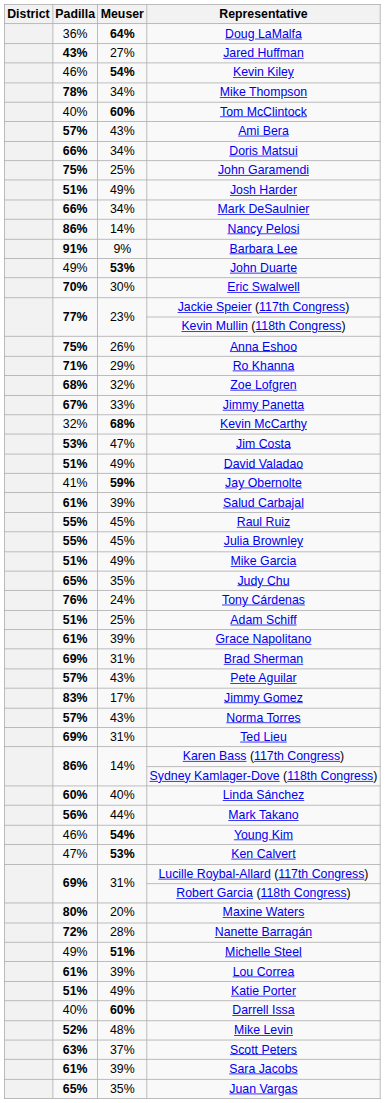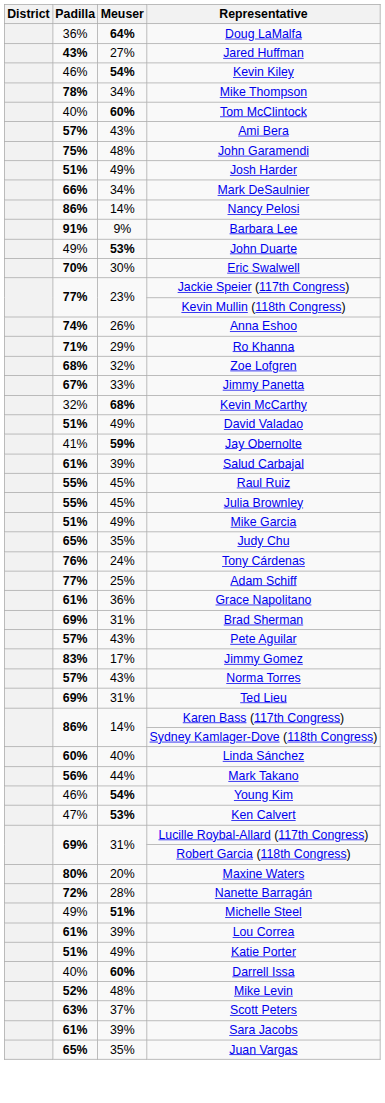 <table class="wikitable sortable">
 <tr>
 <th>District</th>
 <th>Padilla</th>
 <th>Meuser</th>
 <th>Representative</th>
 </tr>
 <tr align=center>
 <th></th>
 <td>36%</td>
 <td><strong>64%</strong></td>
 <td><a href='#'>Doug LaMalfa</a></td>
 </tr>
 <tr align=center>
 <th></th>
 <td><strong>43%</strong></td>
 <td>27%</td>
 <td><a href='#'>Jared Huffman</a></td>
 </tr>
 <tr align=center>
 <th></th>
 <td>46%</td>
 <td><strong>54%</strong></td>
 <td><a href='#'>Kevin Kiley</a></td>
 </tr>
 <tr align=center>
 <th></th>
 <td><strong>78%</strong></td>
 <td>34%</td>
 <td><a href='#'>Mike Thompson</a></td>
 </tr>
 <tr align=center>
 <th></th>
 <td>40%</td>
 <td><strong>60%</strong></td>
 <td><a href='#'>Tom McClintock</a></td>
 </tr>
 <tr align=center>
 <th></th>
 <td><strong>57%</strong></td>
 <td>43%</td>
 <td><a href='#'>Ami Bera</a></td>
 </tr>
 <tr align=center>
 <th></th>
-<td><strong>66%</strong></td>
-<td>34%</td>
-<td><a href='#'>Doris Matsui</a></td>
-</tr>
-<tr align=center>
-<th></th>
 <td><strong>75%</strong></td>
-<td>25%</td>
+<td>48%</td>
 <td><a href='#'>John Garamendi</a></td>
 </tr>
 <tr align=center>
 <th></th>
 <td><strong>51%</strong></td>
 <td>49%</td>
 <td><a href='#'>Josh Harder</a></td>
 </tr>
 <tr align=center>
 <th></th>
 <td><strong>66%</strong></td>
 <td>34%</td>
 <td><a href='#'>Mark DeSaulnier</a></td>
 </tr>
 <tr align=center>
 <th></th>
 <td><strong>86%</strong></td>
 <td>14%</td>
 <td><a href='#'>Nancy Pelosi</a></td>
 </tr>
 <tr align=center>
 <th></th>
 <td><strong>91%</strong></td>
 <td>9%</td>
 <td><a href='#'>Barbara Lee</a></td>
 </tr>
 <tr align=center>
 <th></th>
 <td>49%</td>
 <td><strong>53%</strong></td>
 <td><a href='#'>John Duarte</a></td>
 </tr>
 <tr align=center>
 <th></th>
 <td><strong>70%</strong></td>
 <td>30%</td>
 <td><a href='#'>Eric Swalwell</a></td>
 </tr>
 <tr align=center>
 <th rowspan=2 ></th>
 <td rowspan=2><strong>77%</strong></td>
 <td rowspan=2>23%</td>
 <td><a href='#'>Jackie Speier</a> (<a href='#'>117th Congress</a>)</td>
 </tr>
 <tr align=center>
 <td><a href='#'>Kevin Mullin</a> (<a href='#'>118th Congress</a>)</td>
 </tr>
 <tr align=center>
 <th></th>
-<td><strong>75%</strong></td>
+<td><strong>74%</strong></td>
 <td>26%</td>
 <td><a href='#'>Anna Eshoo</a></td>
 </tr>
 <tr align=center>
 <th></th>
 <td><strong>71%</strong></td>
 <td>29%</td>
 <td><a href='#'>Ro Khanna</a></td>
 </tr>
 <tr align=center>
 <th></th>
 <td><strong>68%</strong></td>
 <td>32%</td>
 <td><a href='#'>Zoe Lofgren</a></td>
 </tr>
 <tr align=center>
 <th></th>
 <td><strong>67%</strong></td>
 <td>33%</td>
 <td><a href='#'>Jimmy Panetta</a></td>
 </tr>
 <tr align=center>
 <th></th>
 <td>32%</td>
 <td><strong>68%</strong></td>
 <td><a href='#'>Kevin McCarthy</a></td>
-</tr>
-<tr align=center>
-<th></th>
-<td><strong>53%</strong></td>
-<td>47%</td>
-<td><a href='#'>Jim Costa</a></td>
 </tr>
 <tr align=center>
 <th></th>
 <td><strong>51%</strong></td>
 <td>49%</td>
 <td><a href='#'>David Valadao</a></td>
 </tr>
 <tr align=center>
 <th></th>
 <td>41%</td>
 <td><strong>59%</strong></td>
 <td><a href='#'>Jay Obernolte</a></td>
 </tr>
 <tr align=center>
 <th></th>
 <td><strong>61%</strong></td>
 <td>39%</td>
 <td><a href='#'>Salud Carbajal</a></td>
 </tr>
 <tr align=center>
 <th></th>
 <td><strong>55%</strong></td>
 <td>45%</td>
 <td><a href='#'>Raul Ruiz</a></td>
 </tr>
 <tr align=center>
 <th></th>
 <td><strong>55%</strong></td>
 <td>45%</td>
 <td><a href='#'>Julia Brownley</a></td>
 </tr>
 <tr align=center>
 <th></th>
 <td><strong>51%</strong></td>
 <td>49%</td>
 <td><a href='#'>Mike Garcia</a></td>
 </tr>
 <tr align=center>
 <th></th>
 <td><strong>65%</strong></td>
 <td>35%</td>
 <td><a href='#'>Judy Chu</a></td>
 </tr>
 <tr align=center>
 <th></th>
 <td><strong>76%</strong></td>
 <td>24%</td>
 <td><a href='#'>Tony Cárdenas</a></td>
 </tr>
 <tr align=center>
 <th></th>
-<td><strong>51%</strong></td>
+<td><strong>77%</strong></td>
 <td>25%</td>
 <td><a href='#'>Adam Schiff</a></td>
 </tr>
 <tr align=center>
 <th></th>
 <td><strong>61%</strong></td>
-<td>39%</td>
+<td>36%</td>
 <td><a href='#'>Grace Napolitano</a></td>
 </tr>
 <tr align=center>
 <th></th>
 <td><strong>69%</strong></td>
 <td>31%</td>
 <td><a href='#'>Brad Sherman</a></td>
 </tr>
 <tr align=center>
 <th></th>
 <td><strong>57%</strong></td>
 <td>43%</td>
 <td><a href='#'>Pete Aguilar</a></td>
 </tr>
 <tr align=center>
 <th></th>
 <td><strong>83%</strong></td>
 <td>17%</td>
 <td><a href='#'>Jimmy Gomez</a></td>
 </tr>
 <tr align=center>
 <th></th>
 <td><strong>57%</strong></td>
 <td>43%</td>
 <td><a href='#'>Norma Torres</a></td>
 </tr>
 <tr align=center>
 <th></th>
 <td><strong>69%</strong></td>
 <td>31%</td>
 <td><a href='#'>Ted Lieu</a></td>
 </tr>
 <tr align=center>
 <th rowspan=2 ></th>
 <td rowspan=2><strong>86%</strong></td>
 <td rowspan=2>14%</td>
 <td><a href='#'>Karen Bass</a> (<a href='#'>117th Congress</a>)</td>
 </tr>
 <tr align=center>
 <td><a href='#'>Sydney Kamlager-Dove</a> (<a href='#'>118th Congress</a>)</td>
 </tr>
 <tr align=center>
 <th></th>
 <td><strong>60%</strong></td>
 <td>40%</td>
 <td><a href='#'>Linda Sánchez</a></td>
 </tr>
 <tr align=center>
 <th></th>
 <td><strong>56%</strong></td>
 <td>44%</td>
 <td><a href='#'>Mark Takano</a></td>
 </tr>
 <tr align=center>
 <th></th>
 <td>46%</td>
 <td><strong>54%</strong></td>
 <td><a href='#'>Young Kim</a></td>
 </tr>
 <tr align=center>
 <th></th>
 <td>47%</td>
 <td><strong>53%</strong></td>
 <td><a href='#'>Ken Calvert</a></td>
 </tr>
 <tr align=center>
 <th rowspan=2 ></th>
 <td rowspan=2><strong>69%</strong></td>
 <td rowspan=2>31%</td>
 <td><a href='#'>Lucille Roybal-Allard</a> (<a href='#'>117th Congress</a>)</td>
 </tr>
 <tr align=center>
 <td><a href='#'>Robert Garcia</a> (<a href='#'>118th Congress</a>)</td>
 </tr>
 <tr align=center>
 <th></th>
 <td><strong>80%</strong></td>
 <td>20%</td>
 <td><a href='#'>Maxine Waters</a></td>
 </tr>
 <tr align=center>
 <th></th>
 <td><strong>72%</strong></td>
 <td>28%</td>
 <td><a href='#'>Nanette Barragán</a></td>
 </tr>
 <tr align=center>
 <th></th>
 <td>49%</td>
 <td><strong>51%</strong></td>
 <td><a href='#'>Michelle Steel</a></td>
 </tr>
 <tr align=center>
 <th></th>
 <td><strong>61%</strong></td>
 <td>39%</td>
 <td><a href='#'>Lou Correa</a></td>
 </tr>
 <tr align=center>
 <th></th>
 <td><strong>51%</strong></td>
 <td>49%</td>
 <td><a href='#'>Katie Porter</a></td>
 </tr>
 <tr align=center>
 <th></th>
 <td>40%</td>
 <td><strong>60%</strong></td>
 <td><a href='#'>Darrell Issa</a></td>
 </tr>
 <tr align=center>
 <th></th>
 <td><strong>52%</strong></td>
 <td>48%</td>
 <td><a href='#'>Mike Levin</a></td>
 </tr>
 <tr align=center>
 <th></th>
 <td><strong>63%</strong></td>
 <td>37%</td>
 <td><a href='#'>Scott Peters</a></td>
 </tr>
 <tr align=center>
 <th></th>
 <td><strong>61%</strong></td>
 <td>39%</td>
 <td><a href='#'>Sara Jacobs</a></td>
 </tr>
 <tr align=center>
 <th></th>
 <td><strong>65%</strong></td>
 <td>35%</td>
 <td><a href='#'>Juan Vargas</a></td>
 </tr>
 </table>
